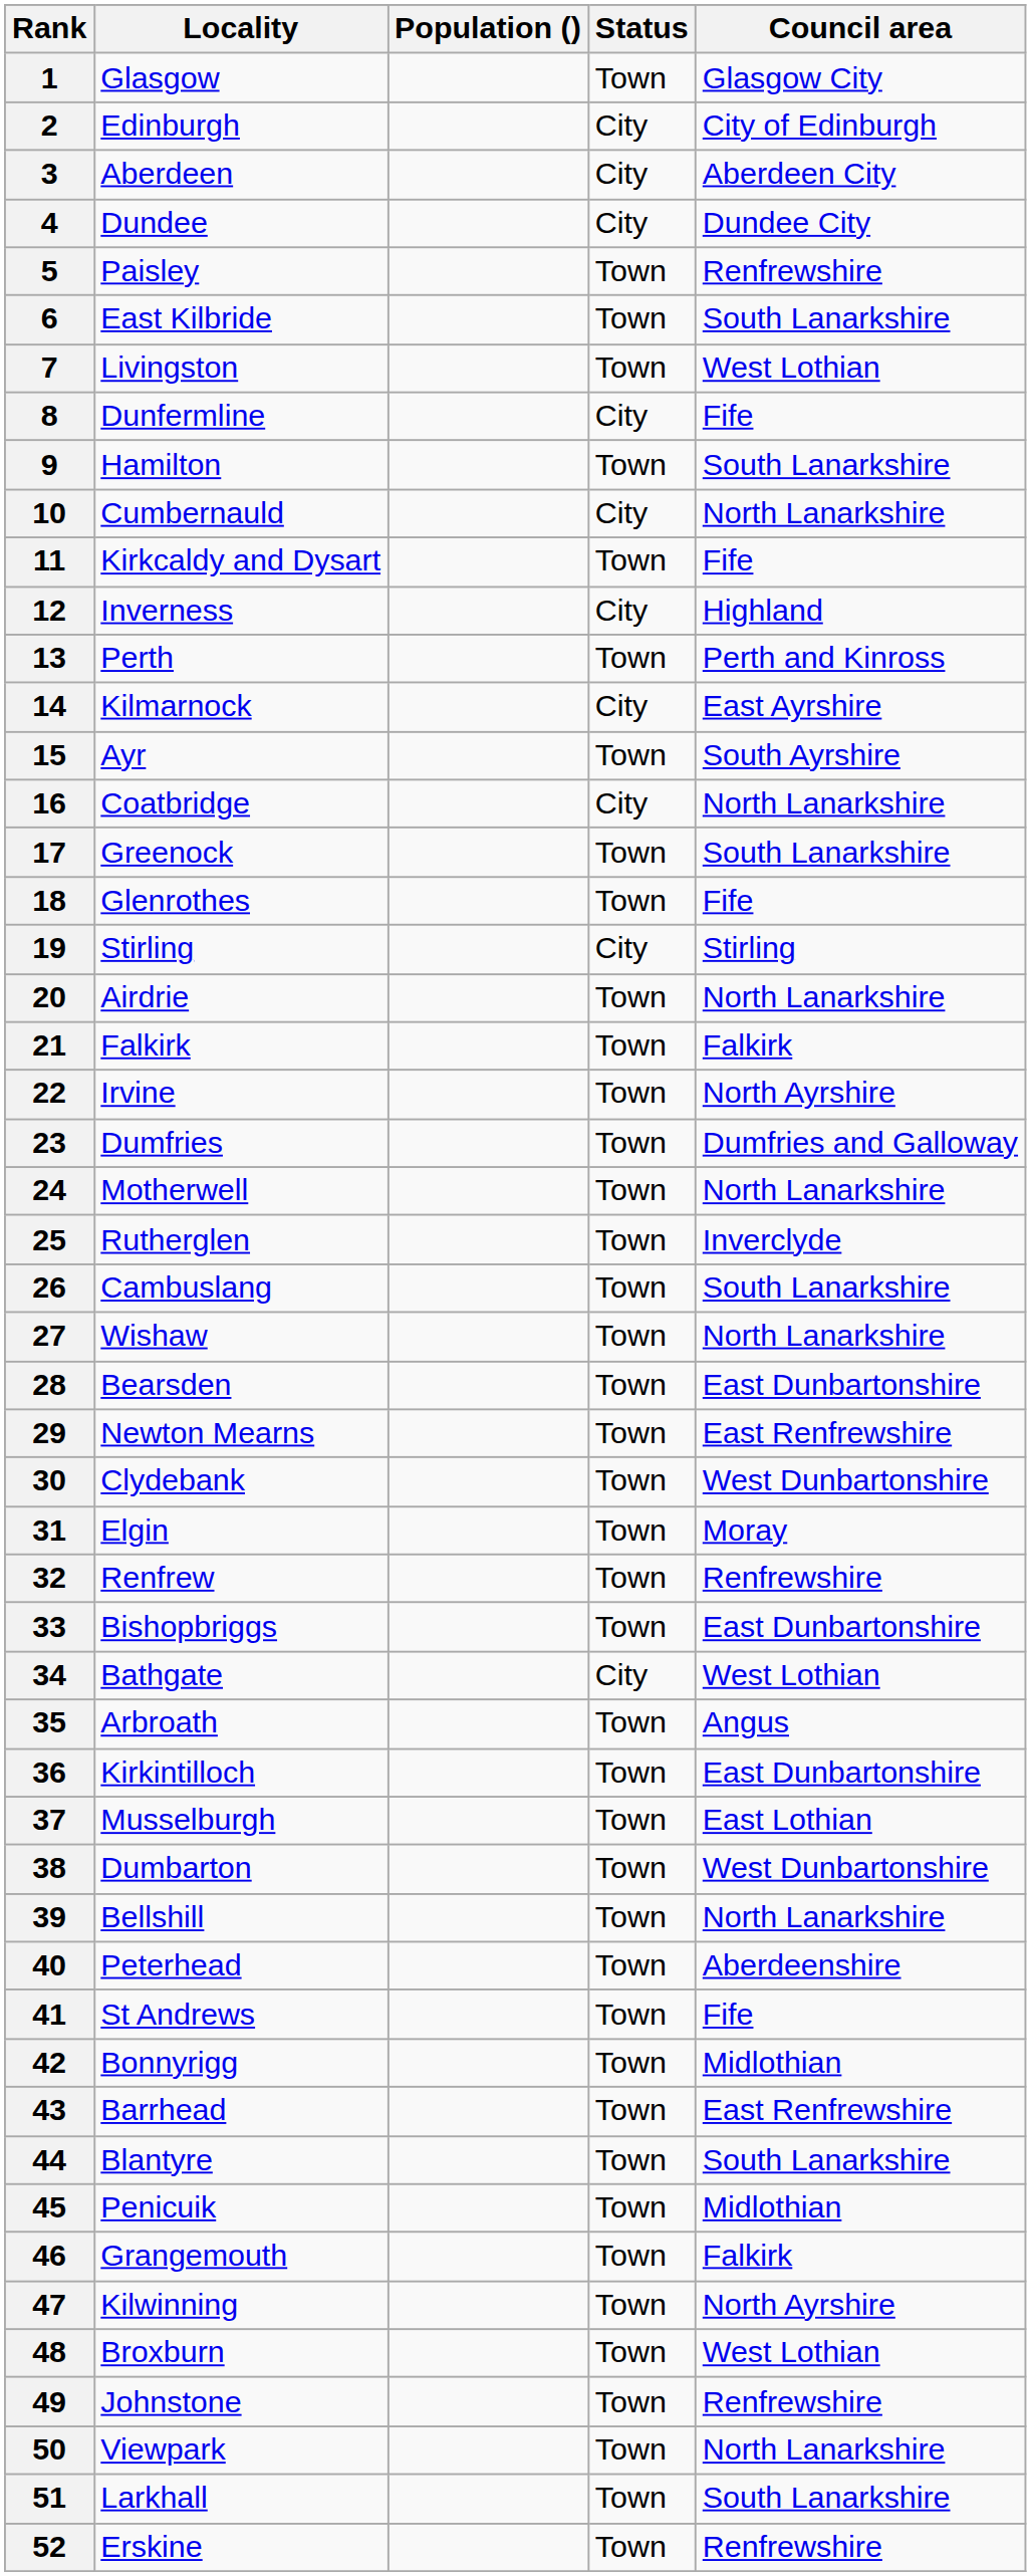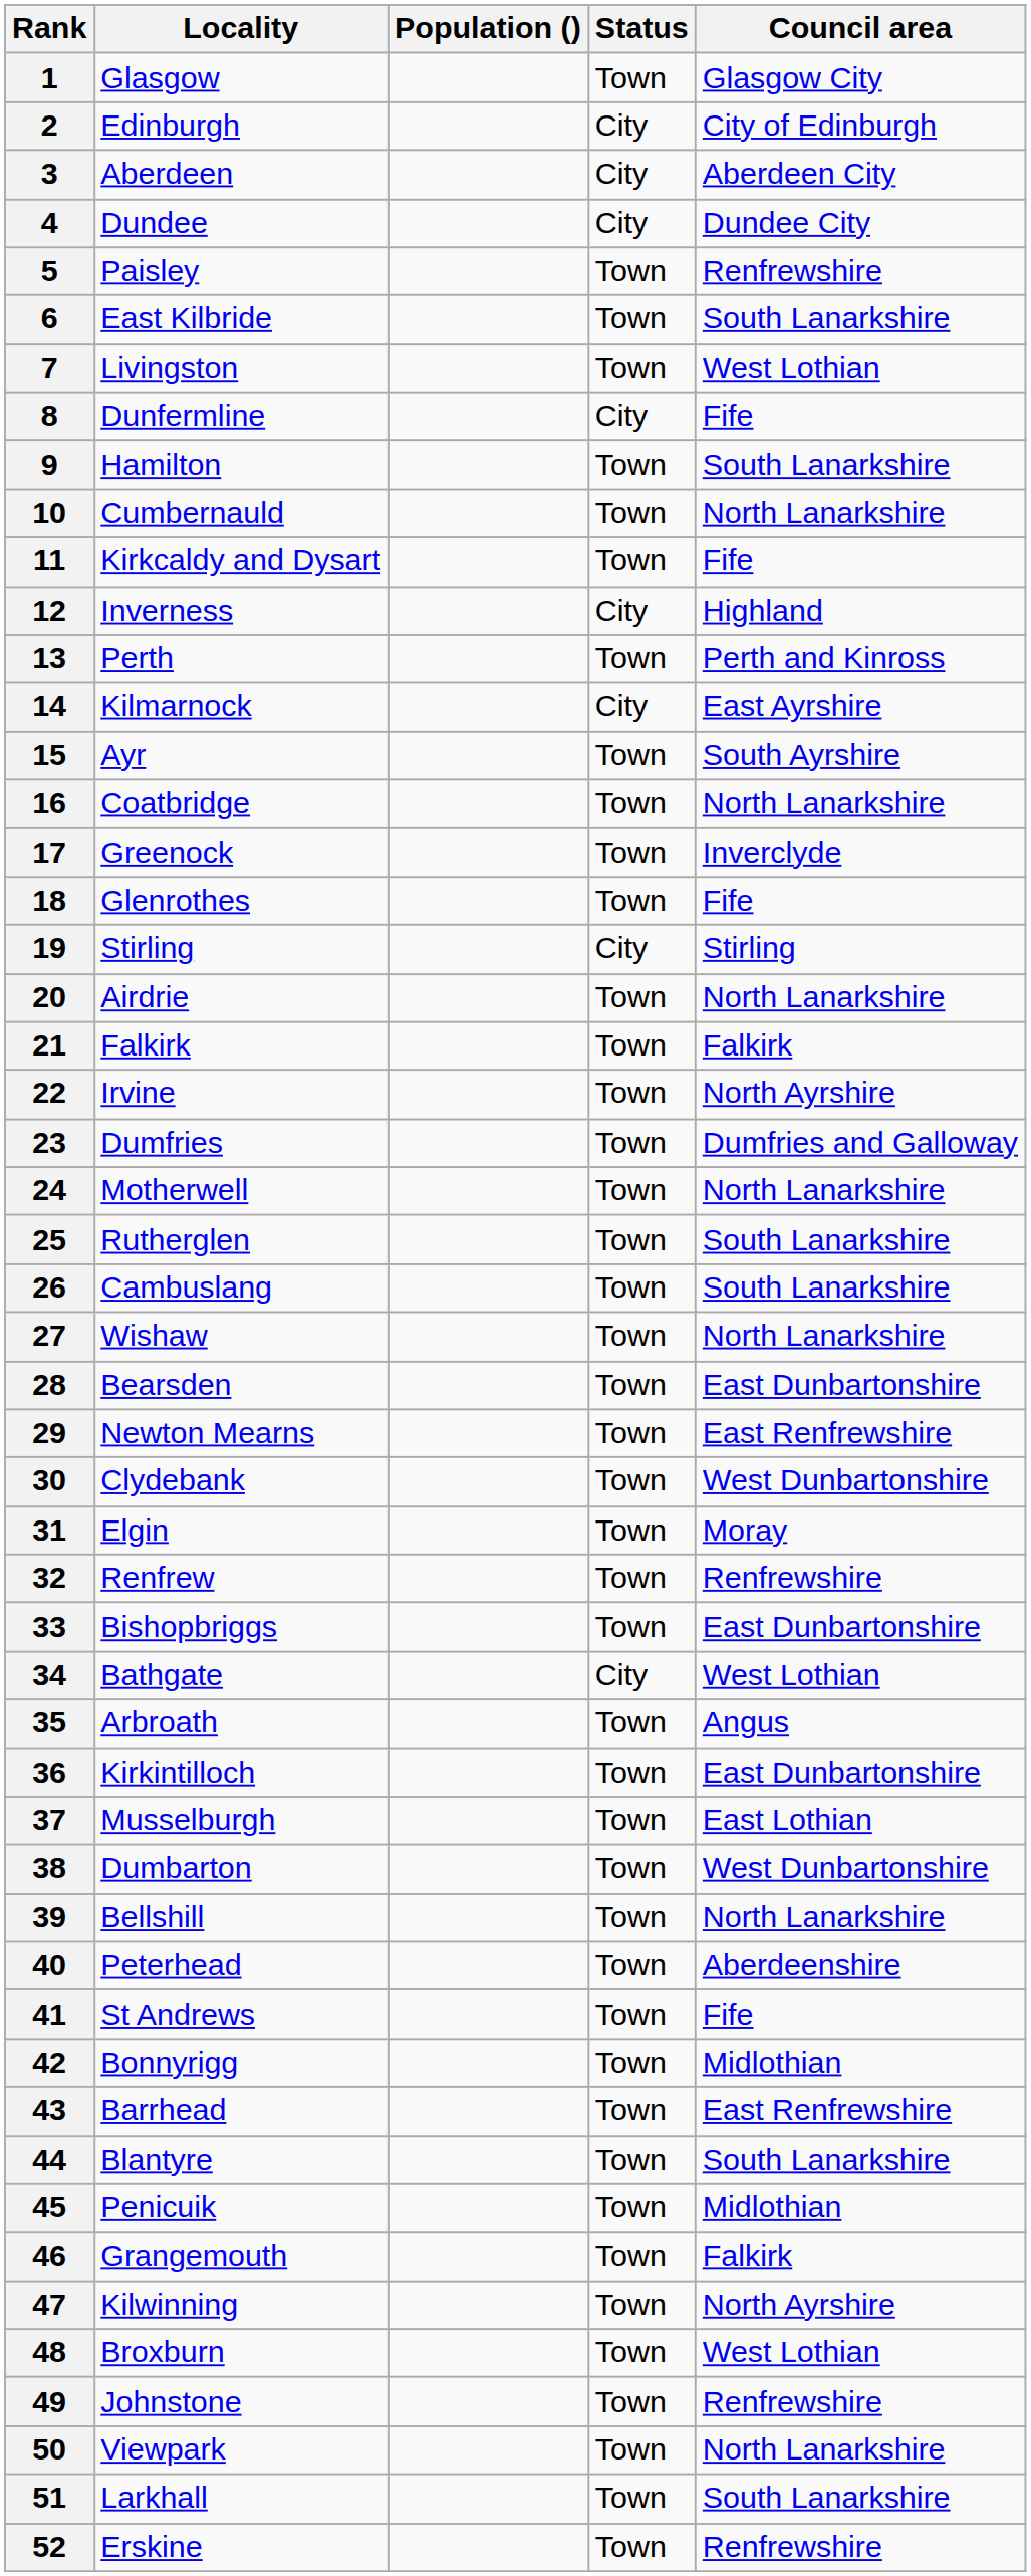 <table class="wikitable sortable">
 <tr>
 <th>Rank</th>
 <th>Locality</th>
 <th>Population ()</th>
 <th>Status</th>
 <th>Council area</th>
 </tr>
 <tr>
 <th>1</th>
 <td><a href='#'>Glasgow</a></td>
 <td></td>
 <td>Town</td>
 <td><a href='#'>Glasgow City</a></td>
 </tr>
 <tr>
 <th>2</th>
 <td><a href='#'>Edinburgh</a></td>
 <td></td>
 <td>City</td>
 <td><a href='#'>City of Edinburgh</a></td>
 </tr>
 <tr>
 <th>3</th>
 <td><a href='#'>Aberdeen</a></td>
 <td></td>
 <td>City</td>
 <td><a href='#'>Aberdeen City</a></td>
 </tr>
 <tr>
 <th>4</th>
 <td><a href='#'>Dundee</a></td>
 <td></td>
 <td>City</td>
 <td><a href='#'>Dundee City</a></td>
 </tr>
 <tr>
 <th>5</th>
 <td><a href='#'>Paisley</a></td>
 <td></td>
 <td>Town</td>
 <td><a href='#'>Renfrewshire</a></td>
 </tr>
 <tr>
 <th>6</th>
 <td><a href='#'>East Kilbride</a></td>
 <td></td>
 <td>Town</td>
 <td><a href='#'>South Lanarkshire</a></td>
 </tr>
 <tr>
 <th>7</th>
 <td><a href='#'>Livingston</a></td>
 <td></td>
 <td>Town</td>
 <td><a href='#'>West Lothian</a></td>
 </tr>
 <tr>
 <th>8</th>
 <td><a href='#'>Dunfermline</a></td>
 <td></td>
 <td>City</td>
 <td><a href='#'>Fife</a></td>
 </tr>
 <tr>
 <th>9</th>
 <td><a href='#'>Hamilton</a></td>
 <td></td>
 <td>Town</td>
 <td><a href='#'>South Lanarkshire</a></td>
 </tr>
 <tr>
 <th>10</th>
 <td><a href='#'>Cumbernauld</a></td>
 <td></td>
-<td>City</td>
+<td>Town</td>
 <td><a href='#'>North Lanarkshire</a></td>
 </tr>
 <tr>
 <th>11</th>
 <td><a href='#'>Kirkcaldy and Dysart</a></td>
 <td></td>
 <td>Town</td>
 <td><a href='#'>Fife</a></td>
 </tr>
 <tr>
 <th>12</th>
 <td><a href='#'>Inverness</a></td>
 <td></td>
 <td>City</td>
 <td><a href='#'>Highland</a></td>
 </tr>
 <tr>
 <th>13</th>
 <td><a href='#'>Perth</a></td>
 <td></td>
 <td>Town</td>
 <td><a href='#'>Perth and Kinross</a></td>
 </tr>
 <tr>
 <th>14</th>
 <td><a href='#'>Kilmarnock</a></td>
 <td></td>
 <td>City</td>
 <td><a href='#'>East Ayrshire</a></td>
 </tr>
 <tr>
 <th>15</th>
 <td><a href='#'>Ayr</a></td>
 <td></td>
 <td>Town</td>
 <td><a href='#'>South Ayrshire</a></td>
 </tr>
 <tr>
 <th>16</th>
 <td><a href='#'>Coatbridge</a></td>
 <td></td>
-<td>City</td>
+<td>Town</td>
 <td><a href='#'>North Lanarkshire</a></td>
 </tr>
 <tr>
 <th>17</th>
 <td><a href='#'>Greenock</a></td>
 <td></td>
 <td>Town</td>
-<td><a href='#'>South Lanarkshire</a></td>
+<td><a href='#'>Inverclyde</a></td>
 </tr>
 <tr>
 <th>18</th>
 <td><a href='#'>Glenrothes</a></td>
 <td></td>
 <td>Town</td>
 <td><a href='#'>Fife</a></td>
 </tr>
 <tr>
 <th>19</th>
 <td><a href='#'>Stirling</a></td>
 <td></td>
 <td>City</td>
 <td><a href='#'>Stirling</a></td>
 </tr>
 <tr>
 <th>20</th>
 <td><a href='#'>Airdrie</a></td>
 <td></td>
 <td>Town</td>
 <td><a href='#'>North Lanarkshire</a></td>
 </tr>
 <tr>
 <th>21</th>
 <td><a href='#'>Falkirk</a></td>
 <td></td>
 <td>Town</td>
 <td><a href='#'>Falkirk</a></td>
 </tr>
 <tr>
 <th>22</th>
 <td><a href='#'>Irvine</a></td>
 <td></td>
 <td>Town</td>
 <td><a href='#'>North Ayrshire</a></td>
 </tr>
 <tr>
 <th>23</th>
 <td><a href='#'>Dumfries</a></td>
 <td></td>
 <td>Town</td>
 <td><a href='#'>Dumfries and Galloway</a></td>
 </tr>
 <tr>
 <th>24</th>
 <td><a href='#'>Motherwell</a></td>
 <td></td>
 <td>Town</td>
 <td><a href='#'>North Lanarkshire</a></td>
 </tr>
 <tr>
 <th>25</th>
 <td><a href='#'>Rutherglen</a></td>
 <td></td>
 <td>Town</td>
-<td><a href='#'>Inverclyde</a></td>
+<td><a href='#'>South Lanarkshire</a></td>
 </tr>
 <tr>
 <th>26</th>
 <td><a href='#'>Cambuslang</a></td>
 <td></td>
 <td>Town</td>
 <td><a href='#'>South Lanarkshire</a></td>
 </tr>
 <tr>
 <th>27</th>
 <td><a href='#'>Wishaw</a></td>
 <td></td>
 <td>Town</td>
 <td><a href='#'>North Lanarkshire</a></td>
 </tr>
 <tr>
 <th>28</th>
 <td><a href='#'>Bearsden</a></td>
 <td></td>
 <td>Town</td>
 <td><a href='#'>East Dunbartonshire</a></td>
 </tr>
 <tr>
 <th>29</th>
 <td><a href='#'>Newton Mearns</a></td>
 <td></td>
 <td>Town</td>
 <td><a href='#'>East Renfrewshire</a></td>
 </tr>
 <tr>
 <th>30</th>
 <td><a href='#'>Clydebank</a></td>
 <td></td>
 <td>Town</td>
 <td><a href='#'>West Dunbartonshire</a></td>
 </tr>
 <tr>
 <th>31</th>
 <td><a href='#'>Elgin</a></td>
 <td></td>
 <td>Town</td>
 <td><a href='#'>Moray</a></td>
 </tr>
 <tr>
 <th>32</th>
 <td><a href='#'>Renfrew</a></td>
 <td></td>
 <td>Town</td>
 <td><a href='#'>Renfrewshire</a></td>
 </tr>
 <tr>
 <th>33</th>
 <td><a href='#'>Bishopbriggs</a></td>
 <td></td>
 <td>Town</td>
 <td><a href='#'>East Dunbartonshire</a></td>
 </tr>
 <tr>
 <th>34</th>
 <td><a href='#'>Bathgate</a></td>
 <td></td>
 <td>City</td>
 <td><a href='#'>West Lothian</a></td>
 </tr>
 <tr>
 <th>35</th>
 <td><a href='#'>Arbroath</a></td>
 <td></td>
 <td>Town</td>
 <td><a href='#'>Angus</a></td>
 </tr>
 <tr>
 <th>36</th>
 <td><a href='#'>Kirkintilloch</a></td>
 <td></td>
 <td>Town</td>
 <td><a href='#'>East Dunbartonshire</a></td>
 </tr>
 <tr>
 <th>37</th>
 <td><a href='#'>Musselburgh</a></td>
 <td></td>
 <td>Town</td>
 <td><a href='#'>East Lothian</a></td>
 </tr>
 <tr>
 <th>38</th>
 <td><a href='#'>Dumbarton</a></td>
 <td></td>
 <td>Town</td>
 <td><a href='#'>West Dunbartonshire</a></td>
 </tr>
 <tr>
 <th>39</th>
 <td><a href='#'>Bellshill</a></td>
 <td></td>
 <td>Town</td>
 <td><a href='#'>North Lanarkshire</a></td>
 </tr>
 <tr>
 <th>40</th>
 <td><a href='#'>Peterhead</a></td>
 <td></td>
 <td>Town</td>
 <td><a href='#'>Aberdeenshire</a></td>
 </tr>
 <tr>
 <th>41</th>
 <td><a href='#'>St Andrews</a></td>
 <td></td>
 <td>Town</td>
 <td><a href='#'>Fife</a></td>
 </tr>
 <tr>
 <th>42</th>
 <td><a href='#'>Bonnyrigg</a></td>
 <td></td>
 <td>Town</td>
 <td><a href='#'>Midlothian</a></td>
 </tr>
 <tr>
 <th>43</th>
 <td><a href='#'>Barrhead</a></td>
 <td></td>
 <td>Town</td>
 <td><a href='#'>East Renfrewshire</a></td>
 </tr>
 <tr>
 <th>44</th>
 <td><a href='#'>Blantyre</a></td>
 <td></td>
 <td>Town</td>
 <td><a href='#'>South Lanarkshire</a></td>
 </tr>
 <tr>
 <th>45</th>
 <td><a href='#'>Penicuik</a></td>
 <td></td>
 <td>Town</td>
 <td><a href='#'>Midlothian</a></td>
 </tr>
 <tr>
 <th>46</th>
 <td><a href='#'>Grangemouth</a></td>
 <td></td>
 <td>Town</td>
 <td><a href='#'>Falkirk</a></td>
 </tr>
 <tr>
 <th>47</th>
 <td><a href='#'>Kilwinning</a></td>
 <td></td>
 <td>Town</td>
 <td><a href='#'>North Ayrshire</a></td>
 </tr>
 <tr>
 <th>48</th>
 <td><a href='#'>Broxburn</a></td>
 <td></td>
 <td>Town</td>
 <td><a href='#'>West Lothian</a></td>
 </tr>
 <tr>
 <th>49</th>
 <td><a href='#'>Johnstone</a></td>
 <td></td>
 <td>Town</td>
 <td><a href='#'>Renfrewshire</a></td>
 </tr>
 <tr>
 <th>50</th>
 <td><a href='#'>Viewpark</a></td>
 <td></td>
 <td>Town</td>
 <td><a href='#'>North Lanarkshire</a></td>
 </tr>
 <tr>
 <th>51</th>
 <td><a href='#'>Larkhall</a></td>
 <td></td>
 <td>Town</td>
 <td><a href='#'>South Lanarkshire</a></td>
 </tr>
 <tr>
 <th>52</th>
 <td><a href='#'>Erskine</a></td>
 <td></td>
 <td>Town</td>
 <td><a href='#'>Renfrewshire</a></td>
 </tr>
 <tr>
 </tr>
 </table>
